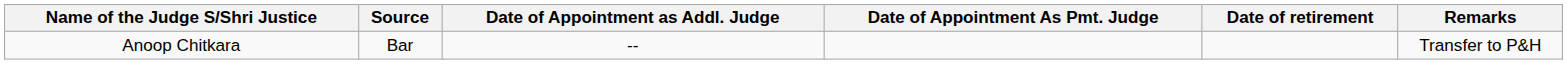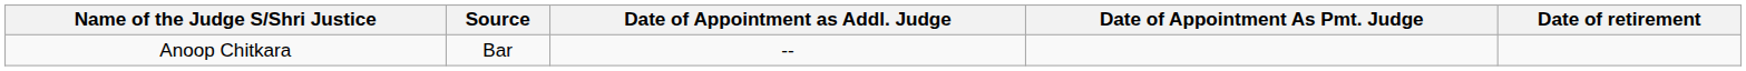 <table class="wikitable sortable static-row-numbers static-row-header" style="text-align:center" width="92%">
 <tr>
 <th>Name of the Judge S/Shri Justice</th>
 <th>Source</th>
 <th>Date of Appointment as Addl. Judge</th>
 <th>Date of Appointment As Pmt. Judge</th>
 <th>Date of retirement</th>
-<th>Remarks</th>
 </tr>
 <tr>
 <td>Anoop Chitkara</td>
 <td>Bar</td>
 <td>--</td>
 <td></td>
 <td></td>
-<td>Transfer to P&H</td>
 </tr>
 </table>
